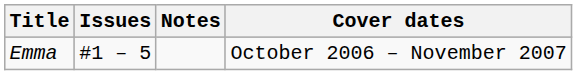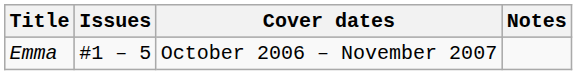 <table class="wikitable">
 <tr>
 <th>Title</th>
 <th>Issues</th>
+<th>Cover dates</th>
 <th>Notes</th>
-<th>Cover dates</th>
 </tr>
 <tr>
 <td><em>Emma</em></td>
 <td>#1 – 5</td>
+<td>October 2006 – November 2007</td>
 <td></td>
-<td>October 2006 – November 2007</td>
 </tr>
 </table>
